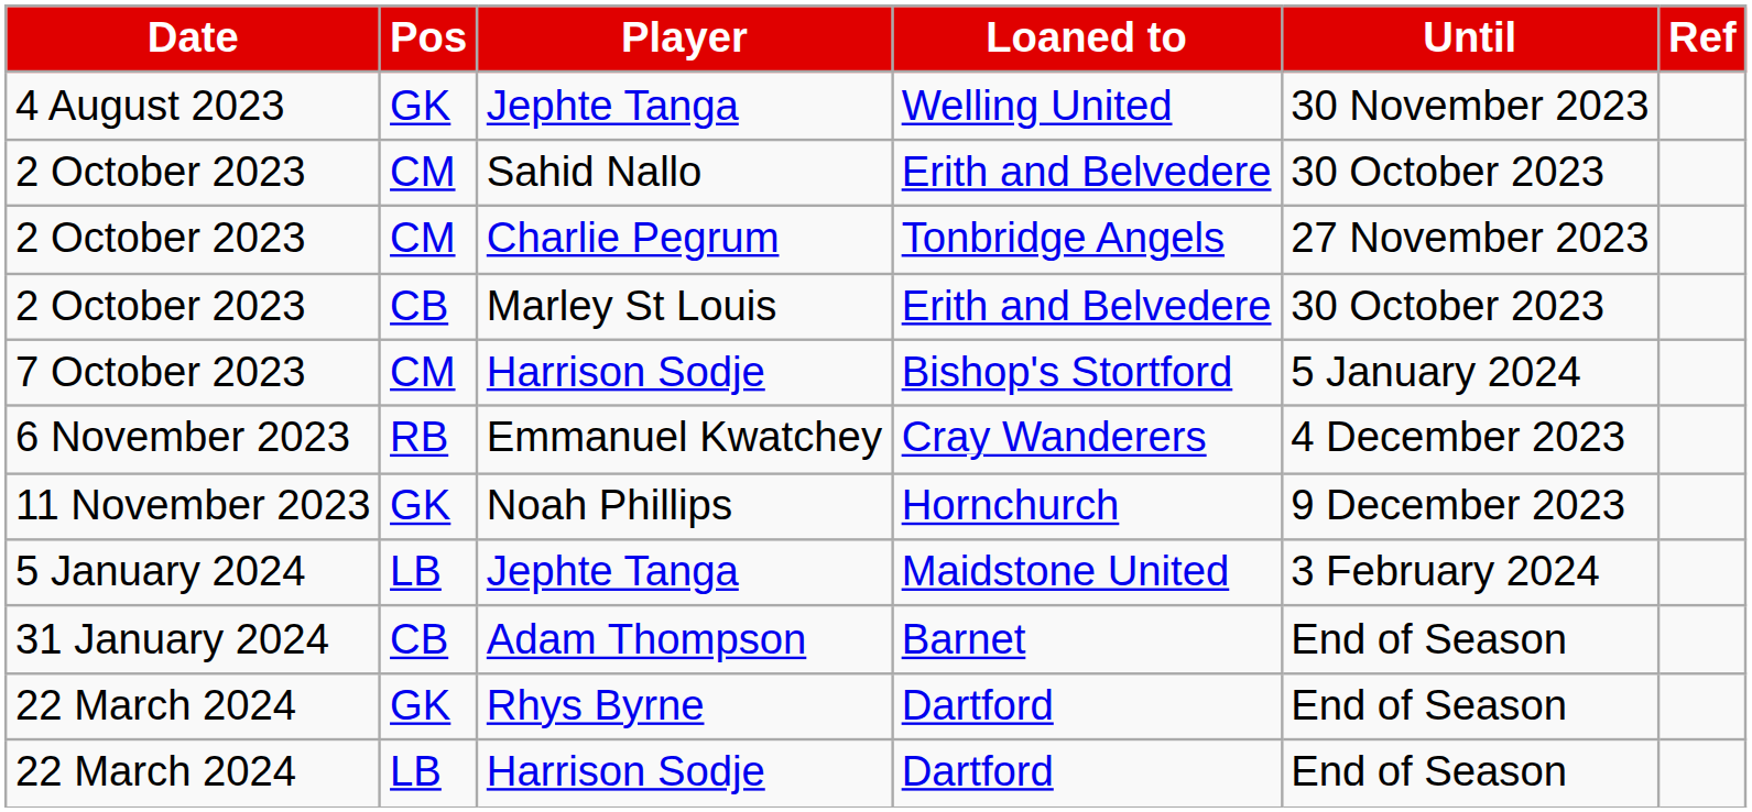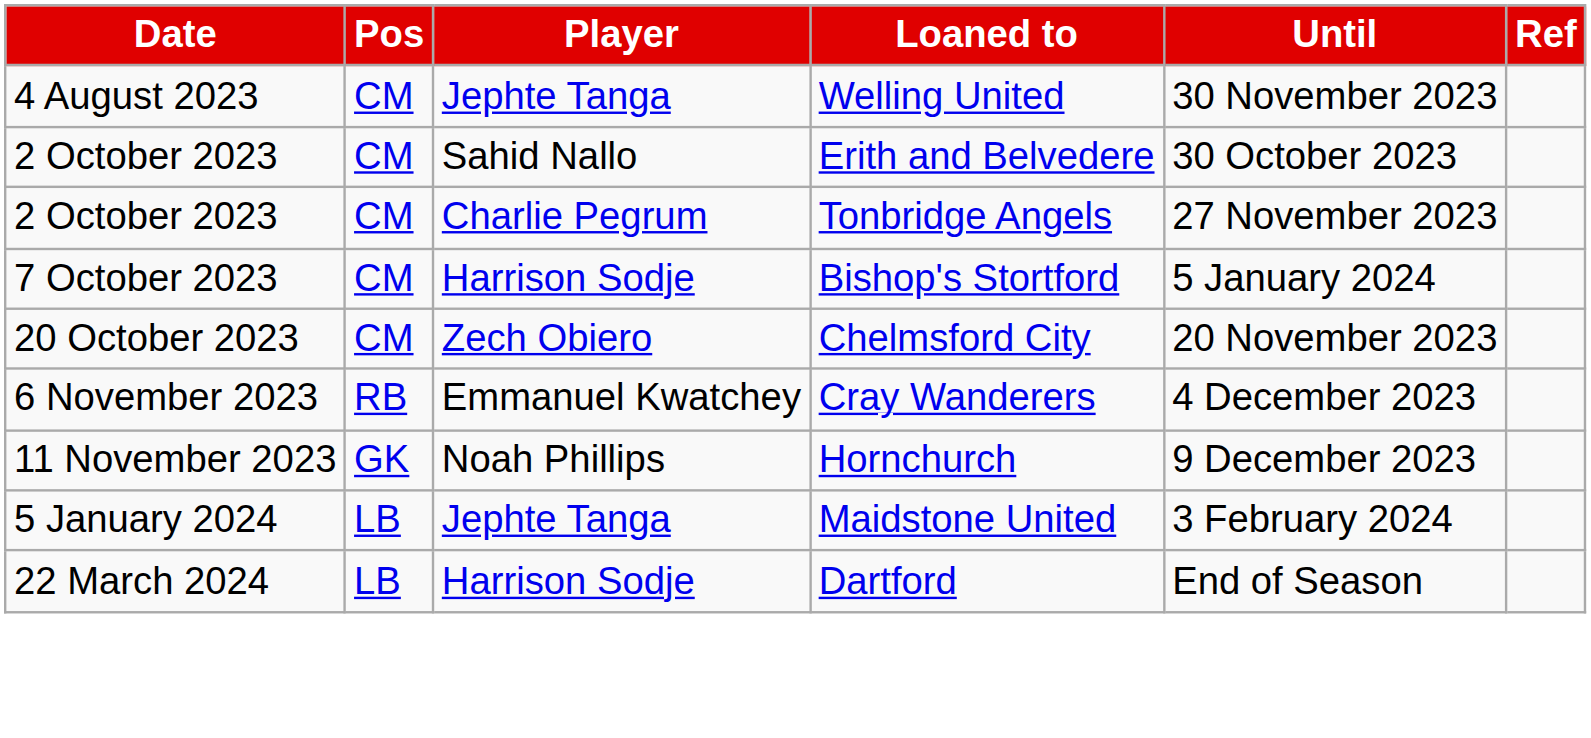 <table class="wikitable plainrowheaders sortable">
 <tr>
 <th style="background:#E00000;color:white">Date</th>
 <th style="background:#E00000;color:white">Pos</th>
 <th style="background:#E00000;color:white">Player</th>
 <th style="background:#E00000;color:white">Loaned to</th>
 <th style="background:#E00000;color:white">Until</th>
 <th style="background:#E00000;color:white">Ref</th>
 </tr>
 <tr>
 <td>4 August 2023</td>
-<td><a href='#'>GK</a></td>
+<td><a href='#'>CM</a></td>
 <td> <a href='#'>Jephte Tanga</a></td>
 <td> <a href='#'>Welling United</a></td>
 <td>30 November 2023</td>
 <td></td>
 </tr>
 <tr>
 <td>2 October 2023</td>
 <td><a href='#'>CM</a></td>
 <td> Sahid Nallo</td>
 <td> <a href='#'>Erith and Belvedere</a></td>
 <td>30 October 2023</td>
 <td></td>
 </tr>
 <tr>
 <td>2 October 2023</td>
 <td><a href='#'>CM</a></td>
 <td> <a href='#'>Charlie Pegrum</a></td>
 <td> <a href='#'>Tonbridge Angels</a></td>
 <td>27 November 2023</td>
 <td></td>
 </tr>
 <tr>
-<td>2 October 2023</td>
-<td><a href='#'>CB</a></td>
-<td> Marley St Louis</td>
-<td> <a href='#'>Erith and Belvedere</a></td>
-<td>30 October 2023</td>
-<td></td>
-</tr>
-<tr>
 <td>7 October 2023</td>
 <td><a href='#'>CM</a></td>
 <td> <a href='#'>Harrison Sodje</a></td>
 <td> <a href='#'>Bishop's Stortford</a></td>
 <td>5 January 2024</td>
+<td></td>
+</tr>
+<tr>
+<td>20 October 2023</td>
+<td><a href='#'>CM</a></td>
+<td> <a href='#'>Zech Obiero</a></td>
+<td> <a href='#'>Chelmsford City</a></td>
+<td>20 November 2023</td>
 <td></td>
 </tr>
 <tr>
 <td>6 November 2023</td>
 <td><a href='#'>RB</a></td>
 <td> Emmanuel Kwatchey</td>
 <td> <a href='#'>Cray Wanderers</a></td>
 <td>4 December 2023</td>
 <td></td>
 </tr>
 <tr>
 <td>11 November 2023</td>
 <td><a href='#'>GK</a></td>
 <td> Noah Phillips</td>
 <td> <a href='#'>Hornchurch</a></td>
 <td>9 December 2023</td>
 <td></td>
 </tr>
 <tr>
 <td>5 January 2024</td>
 <td><a href='#'>LB</a></td>
 <td> <a href='#'>Jephte Tanga</a></td>
 <td> <a href='#'>Maidstone United</a></td>
 <td>3 February 2024</td>
 <td></td>
 </tr>
 <tr>
-<td>31 January 2024</td>
-<td><a href='#'>CB</a></td>
-<td> <a href='#'>Adam Thompson</a></td>
-<td> <a href='#'>Barnet</a></td>
-<td>End of Season</td>
-<td></td>
-</tr>
-<tr>
-<td>22 March 2024</td>
-<td><a href='#'>GK</a></td>
-<td> <a href='#'>Rhys Byrne</a></td>
-<td> <a href='#'>Dartford</a></td>
-<td>End of Season</td>
-<td></td>
-</tr>
-<tr>
 <td>22 March 2024</td>
 <td><a href='#'>LB</a></td>
 <td> <a href='#'>Harrison Sodje</a></td>
 <td> <a href='#'>Dartford</a></td>
 <td>End of Season</td>
 <td></td>
 </tr>
 </table>
